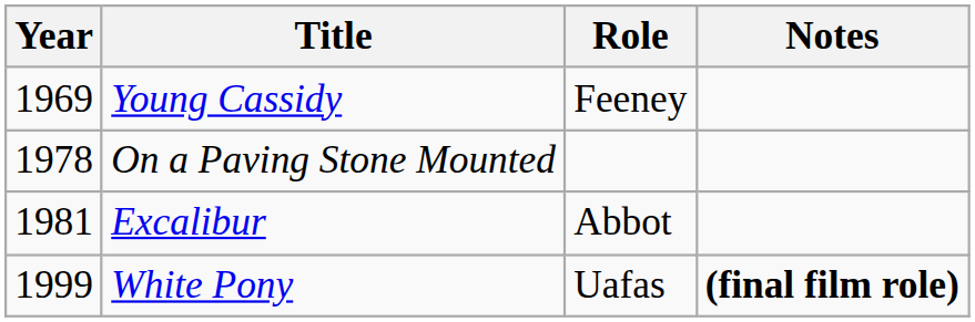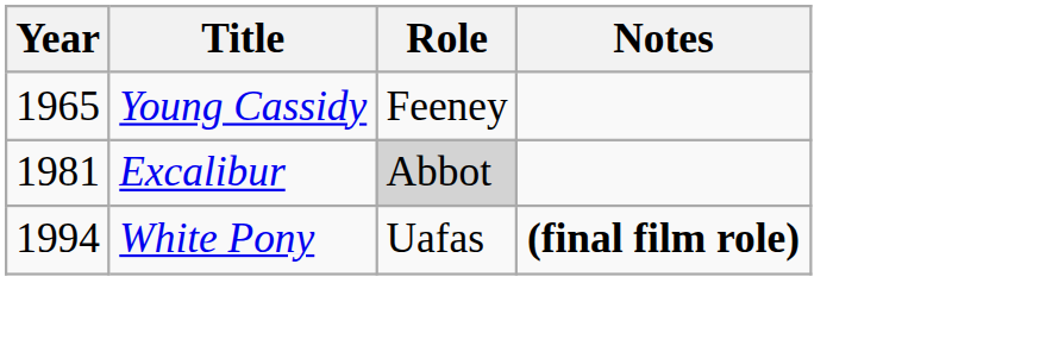 <table class="wikitable">
 <tr>
 <th>Year</th>
 <th>Title</th>
 <th>Role</th>
 <th>Notes</th>
 </tr>
 <tr>
-<td>1969</td>
+<td>1965</td>
 <td><em><a href='#'>Young Cassidy</a></em></td>
 <td>Feeney</td>
 <td></td>
 </tr>
 <tr>
-<td>1978</td>
-<td><em>On a Paving Stone Mounted</em></td>
-<td></td>
+<td>1981</td>
+<td><em><a href='#'>Excalibur</a></em></td>
+<td style="background: lightgrey;">Abbot</td>
 <td></td>
 </tr>
 <tr>
-<td>1981</td>
-<td><em><a href='#'>Excalibur</a></em></td>
-<td>Abbot</td>
-<td></td>
-</tr>
-<tr>
-<td>1999</td>
+<td>1994</td>
 <td><em><a href='#'>White Pony</a></em></td>
 <td>Uafas</td>
 <td><strong>(final film role)</strong></td>
 </tr>
 </table>
